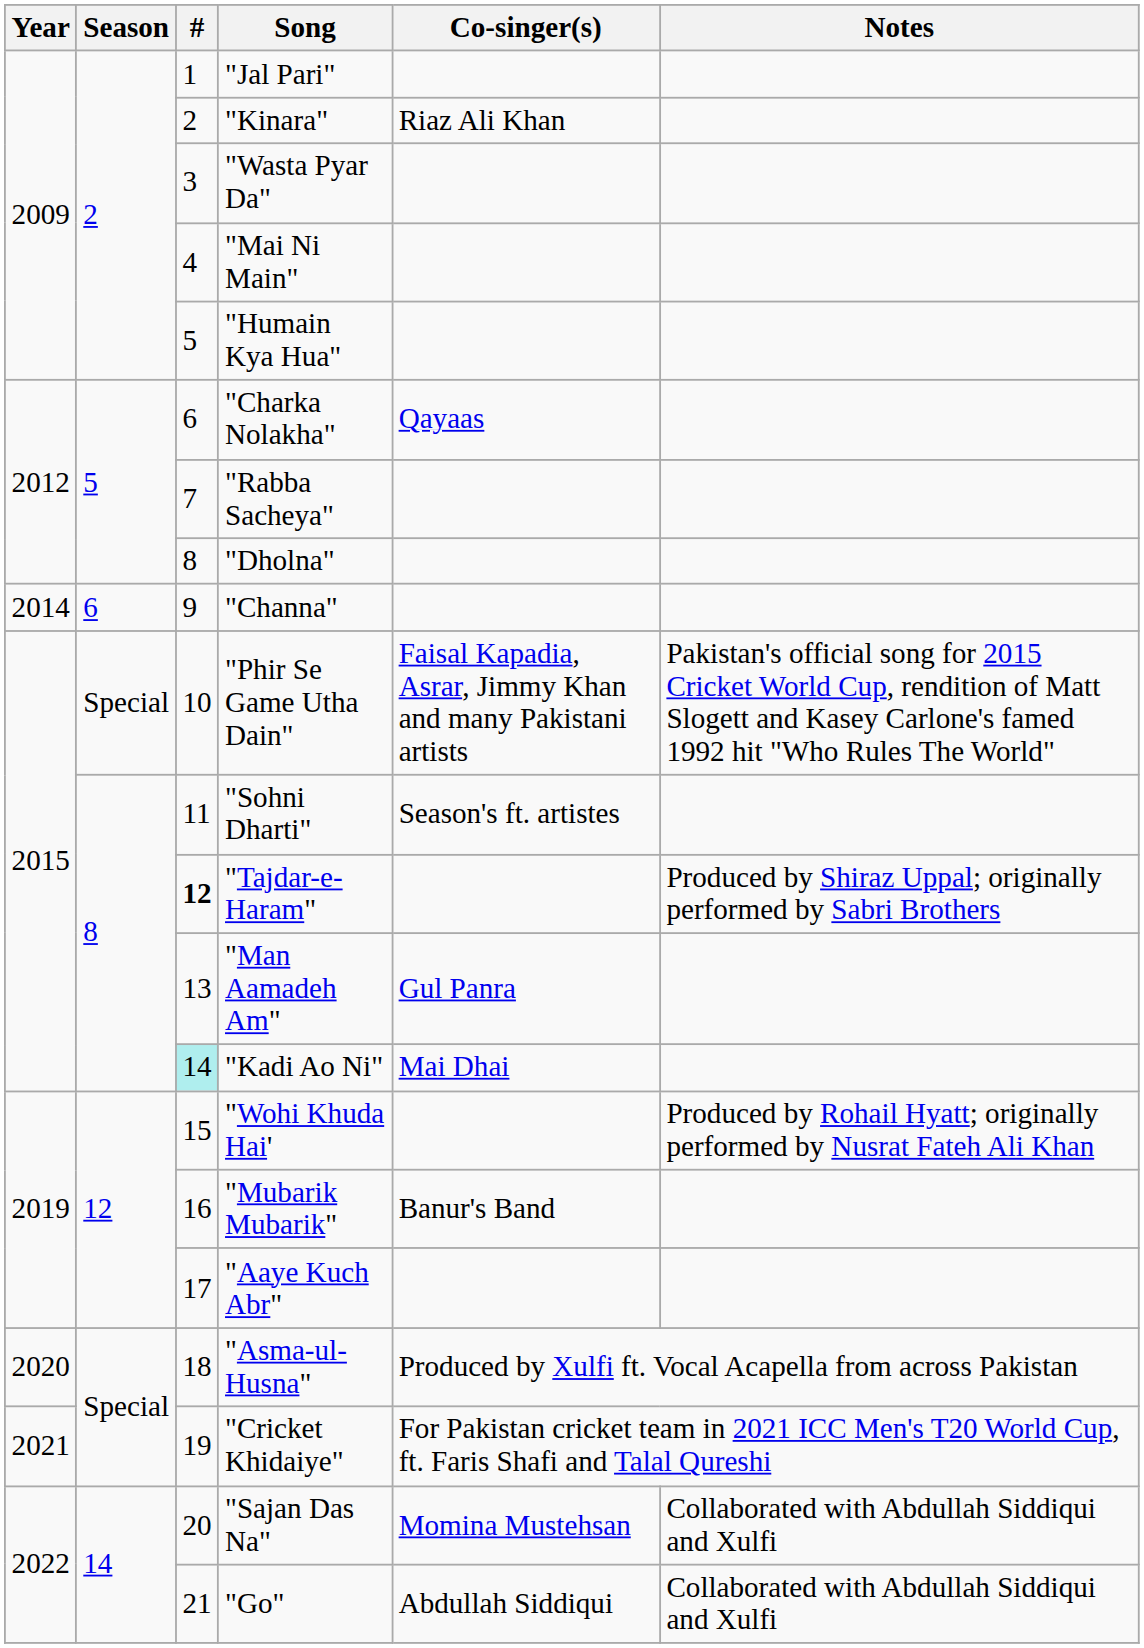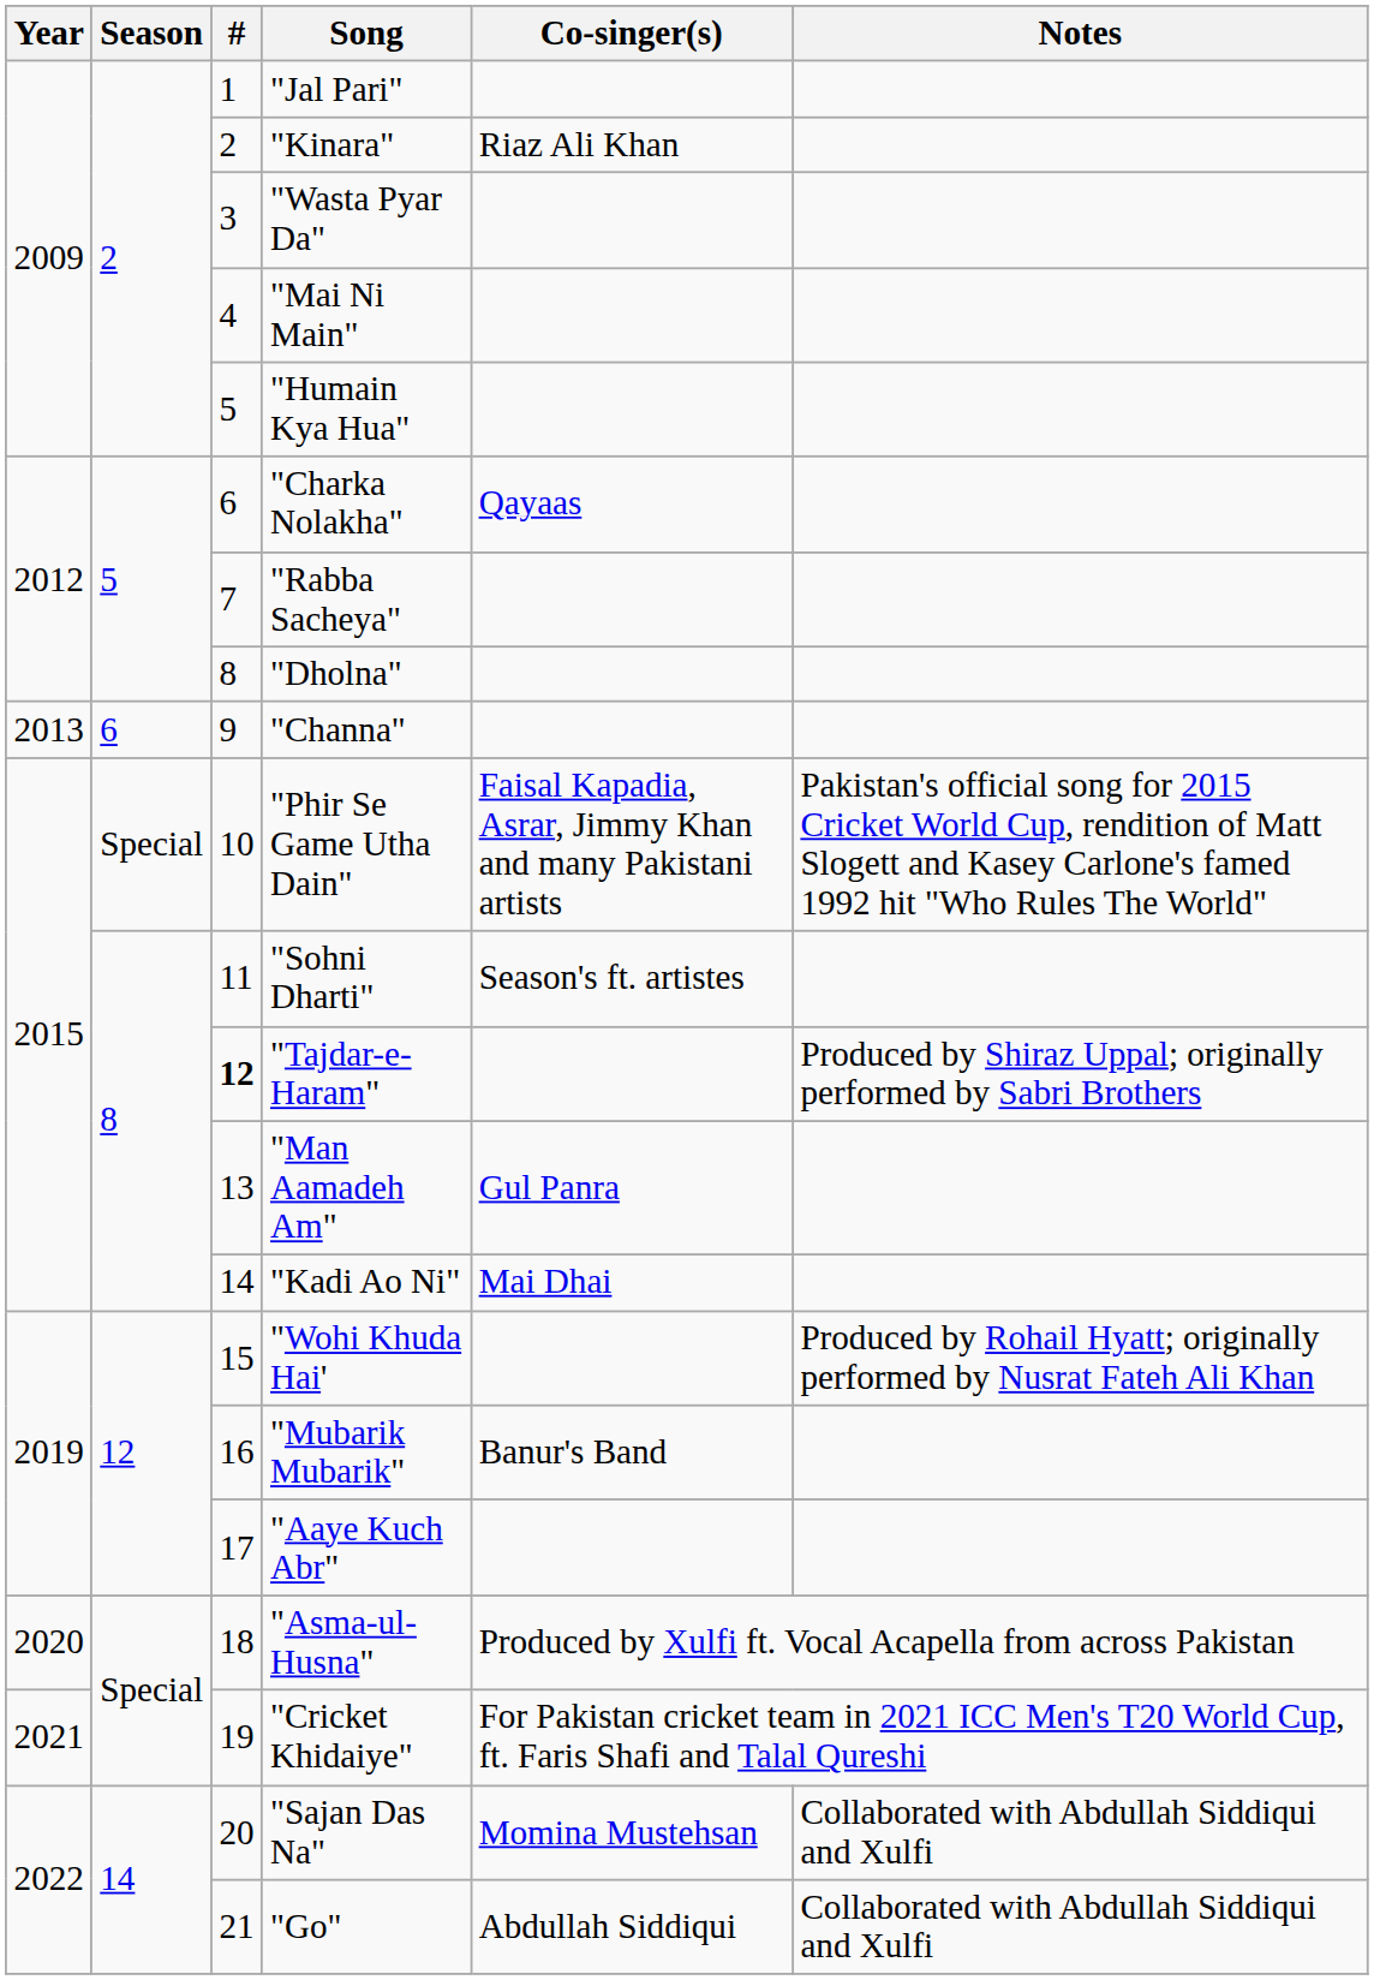 <table class="wikitable" width="100%">
 <tr>
 <th>Year</th>
 <th>Season</th>
 <th>#</th>
 <th>Song</th>
 <th>Co-singer(s)</th>
 <th>Notes</th>
 </tr>
 <tr>
 <td rowspan="5">2009</td>
 <td rowspan="5"><a href='#'>2</a></td>
 <td>1</td>
 <td>"Jal Pari"</td>
 <td></td>
 <td></td>
 </tr>
 <tr>
 <td>2</td>
 <td>"Kinara"</td>
 <td>Riaz Ali Khan</td>
 <td></td>
 </tr>
 <tr>
 <td>3</td>
 <td>"Wasta Pyar Da"</td>
 <td></td>
 <td></td>
 </tr>
 <tr>
 <td>4</td>
 <td>"Mai Ni Main"</td>
 <td></td>
 <td></td>
 </tr>
 <tr>
 <td>5</td>
 <td>"Humain Kya Hua"</td>
 <td></td>
 <td></td>
 </tr>
 <tr>
 <td rowspan="3">2012</td>
 <td rowspan="3"><a href='#'>5</a></td>
 <td>6</td>
 <td>"Charka Nolakha"</td>
 <td><a href='#'>Qayaas</a></td>
 <td></td>
 </tr>
 <tr>
 <td>7</td>
 <td>"Rabba Sacheya"</td>
 <td></td>
 <td></td>
 </tr>
 <tr>
 <td>8</td>
 <td>"Dholna"</td>
 <td></td>
 <td></td>
 </tr>
 <tr>
-<td>2014</td>
+<td>2013</td>
 <td><a href='#'>6</a></td>
 <td>9</td>
 <td>"Channa"</td>
 <td></td>
 <td></td>
 </tr>
 <tr>
 <td rowspan="5">2015</td>
 <td>Special</td>
 <td>10</td>
 <td>"Phir Se Game Utha Dain"</td>
 <td><a href='#'>Faisal Kapadia</a>, <a href='#'>Asrar</a>, Jimmy Khan and many Pakistani artists</td>
 <td>Pakistan's official song for <a href='#'>2015 Cricket World Cup</a>, rendition of Matt Slogett and Kasey Carlone's famed 1992 hit "Who Rules The World"</td>
 </tr>
 <tr>
 <td rowspan="4"><a href='#'>8</a></td>
 <td>11</td>
 <td>"Sohni Dharti"</td>
 <td>Season's ft. artistes</td>
 <td></td>
 </tr>
 <tr>
 <td><strong>12</strong></td>
 <td>"<a href='#'>Tajdar-e-Haram</a>"</td>
 <td></td>
 <td>Produced by <a href='#'>Shiraz Uppal</a>; originally performed by <a href='#'>Sabri Brothers</a></td>
 </tr>
 <tr>
 <td>13</td>
 <td>"<a href='#'>Man Aamadeh Am</a>"</td>
 <td><a href='#'>Gul Panra</a></td>
 <td></td>
 </tr>
 <tr>
-<td style="background: paleturquoise;">14</td>
+<td>14</td>
 <td>"Kadi Ao Ni"</td>
 <td><a href='#'>Mai Dhai</a></td>
 <td></td>
 </tr>
 <tr>
 <td rowspan="3">2019</td>
 <td rowspan="3"><a href='#'>12</a></td>
 <td>15</td>
 <td>"<a href='#'>Wohi Khuda Hai</a>'</td>
 <td></td>
 <td>Produced by <a href='#'>Rohail Hyatt</a>; originally performed by <a href='#'>Nusrat Fateh Ali Khan</a></td>
 </tr>
 <tr>
 <td>16</td>
 <td>"<a href='#'>Mubarik Mubarik</a>"</td>
 <td>Banur's Band</td>
 <td></td>
 </tr>
 <tr>
 <td>17</td>
 <td>"<a href='#'>Aaye Kuch Abr</a>"</td>
 <td></td>
 <td></td>
 </tr>
 <tr>
 <td>2020</td>
 <td rowspan=2>Special</td>
 <td>18</td>
 <td>"<a href='#'>Asma-ul-Husna</a>"</td>
 <td colspan="2">Produced by <a href='#'>Xulfi</a> ft. Vocal Acapella from across Pakistan</td>
 </tr>
 <tr>
 <td>2021</td>
 <td>19</td>
 <td>"Cricket Khidaiye"</td>
 <td colspan=2>For Pakistan cricket team in <a href='#'>2021 ICC Men's T20 World Cup</a>, ft. Faris Shafi and <a href='#'>Talal Qureshi</a></td>
 </tr>
 <tr>
 <td rowspan=2>2022</td>
 <td rowspan=2><a href='#'>14</a></td>
 <td>20</td>
 <td>"Sajan Das Na"</td>
 <td><a href='#'>Momina Mustehsan</a></td>
 <td>Collaborated with Abdullah Siddiqui and Xulfi</td>
 </tr>
 <tr>
 <td>21</td>
 <td>"Go"</td>
 <td>Abdullah Siddiqui</td>
 <td>Collaborated with Abdullah Siddiqui and Xulfi</td>
 </tr>
 </table>
